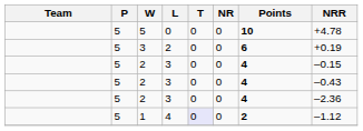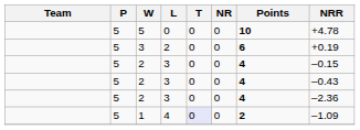 <table class="wikitable">
 <tr>
 <th width=150>Team</th>
 <th width=30 abbr="Played">P</th>
 <th width=30 abbr="Won">W</th>
 <th width=30 abbr="Lost">L</th>
 <th width=30 abbr="Tied">T</th>
 <th width=30 abbr="No result">NR</th>
 <th width=100 abbr="Points">Points</th>
 <th width=60 abbr="Net run rate">NRR</th>
 </tr>
 <tr>
 <td align="left"></td>
 <td>5</td>
 <td>5</td>
 <td>0</td>
 <td>0</td>
 <td>0</td>
 <td><strong>10</strong></td>
 <td>+4.78</td>
 </tr>
 <tr>
 <td align="left"></td>
 <td>5</td>
 <td>3</td>
 <td>2</td>
 <td>0</td>
 <td>0</td>
 <td><strong>6</strong></td>
 <td>+0.19</td>
 </tr>
 <tr>
 <td align="left"></td>
 <td>5</td>
 <td>2</td>
 <td>3</td>
 <td>0</td>
 <td>0</td>
 <td><strong>4</strong></td>
 <td>–0.15</td>
 </tr>
 <tr>
 <td align="left"></td>
 <td>5</td>
 <td>2</td>
 <td>3</td>
 <td>0</td>
 <td>0</td>
 <td><strong>4</strong></td>
 <td>–0.43</td>
 </tr>
 <tr>
 <td align="left"></td>
 <td>5</td>
 <td>2</td>
 <td>3</td>
 <td>0</td>
 <td>0</td>
 <td><strong>4</strong></td>
 <td>–2.36</td>
 </tr>
 <tr>
 <td align="left"></td>
 <td>5</td>
 <td>1</td>
 <td>4</td>
 <td style="background: lavender;">0</td>
 <td>0</td>
 <td><strong>2</strong></td>
-<td>–1.12</td>
+<td>–1.09</td>
 </tr>
 <tr>
 </tr>
 </table>
